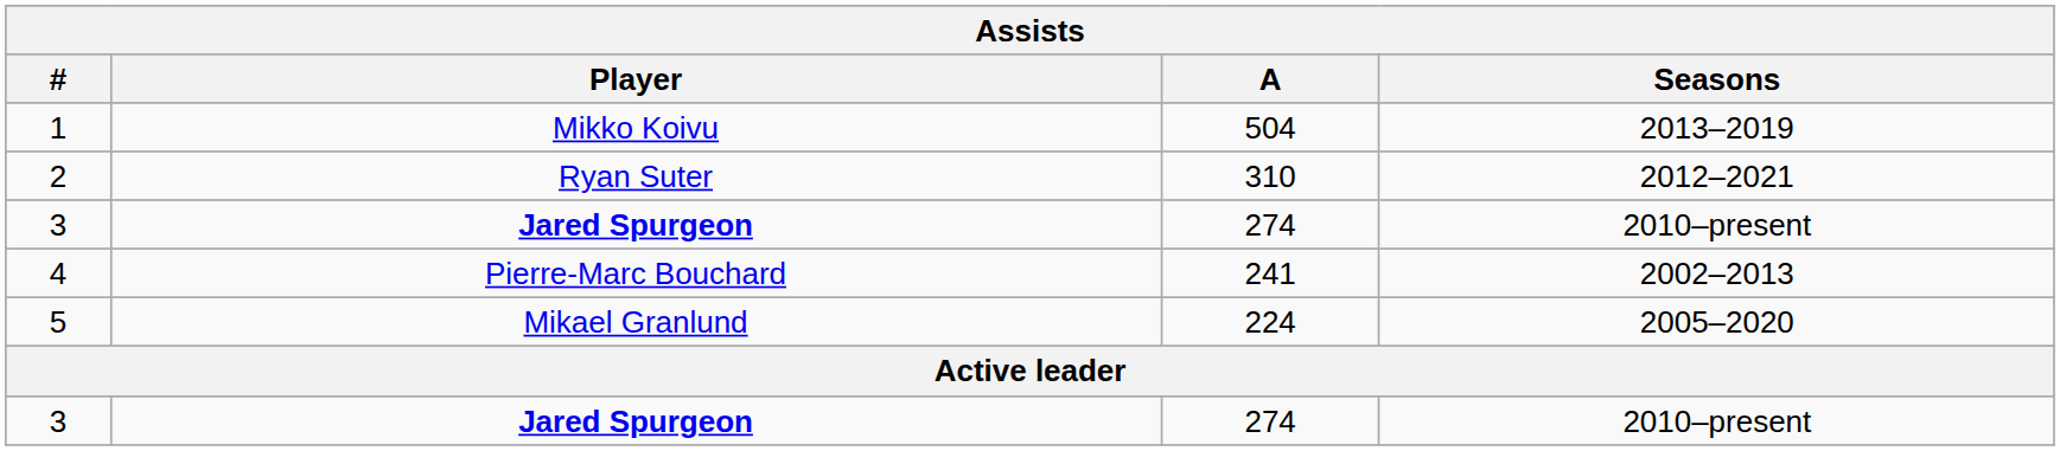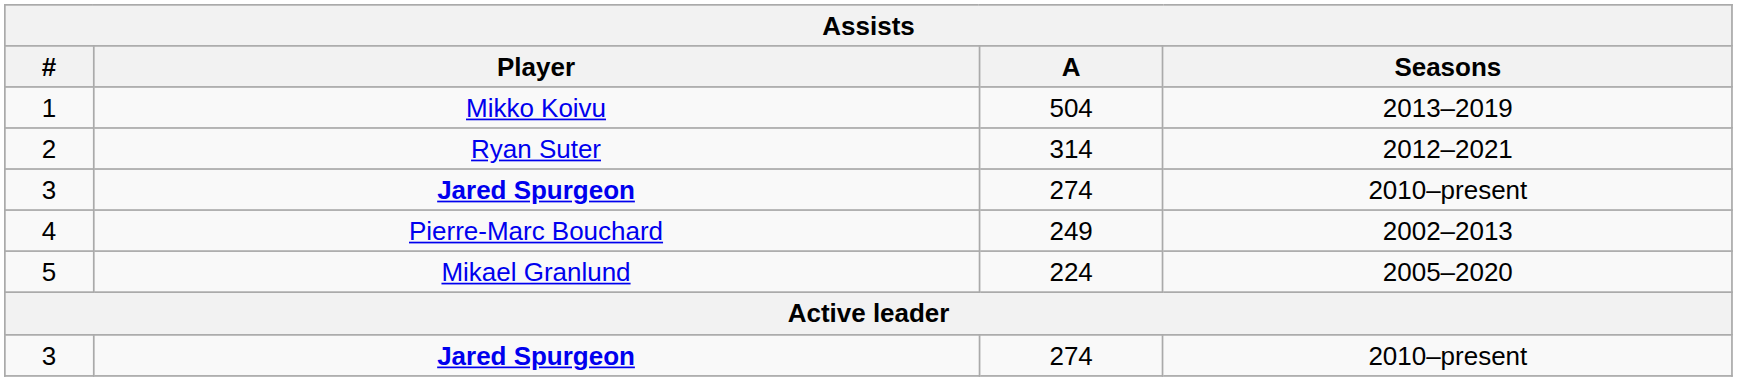 <table class="wikitable" style="text-align: center; font-size: 95%" width="80%">
 <tr>
 <th colspan="4">Assists</th>
 </tr>
 <tr>
 <th>#</th>
 <th>Player</th>
 <th>A</th>
 <th>Seasons</th>
 </tr>
 <tr>
 <td>1</td>
 <td><a href='#'>Mikko Koivu</a></td>
 <td>504</td>
 <td>2013–2019</td>
 </tr>
 <tr>
 <td>2</td>
 <td><a href='#'>Ryan Suter</a></td>
-<td>310</td>
+<td>314</td>
 <td>2012–2021</td>
 </tr>
 <tr>
 <td>3</td>
 <td><strong><a href='#'>Jared Spurgeon</a></strong></td>
 <td>274</td>
 <td>2010–present</td>
 </tr>
 <tr>
 <td>4</td>
 <td><a href='#'>Pierre-Marc Bouchard</a></td>
-<td>241</td>
+<td>249</td>
 <td>2002–2013</td>
 </tr>
 <tr>
 <td>5</td>
 <td><a href='#'>Mikael Granlund</a></td>
 <td>224</td>
 <td>2005–2020</td>
 </tr>
 <tr>
 <th colspan="4">Active leader</th>
 </tr>
 <tr>
 <td>3</td>
 <td><strong><a href='#'>Jared Spurgeon</a></strong></td>
 <td>274</td>
 <td>2010–present</td>
 </tr>
 </table>
